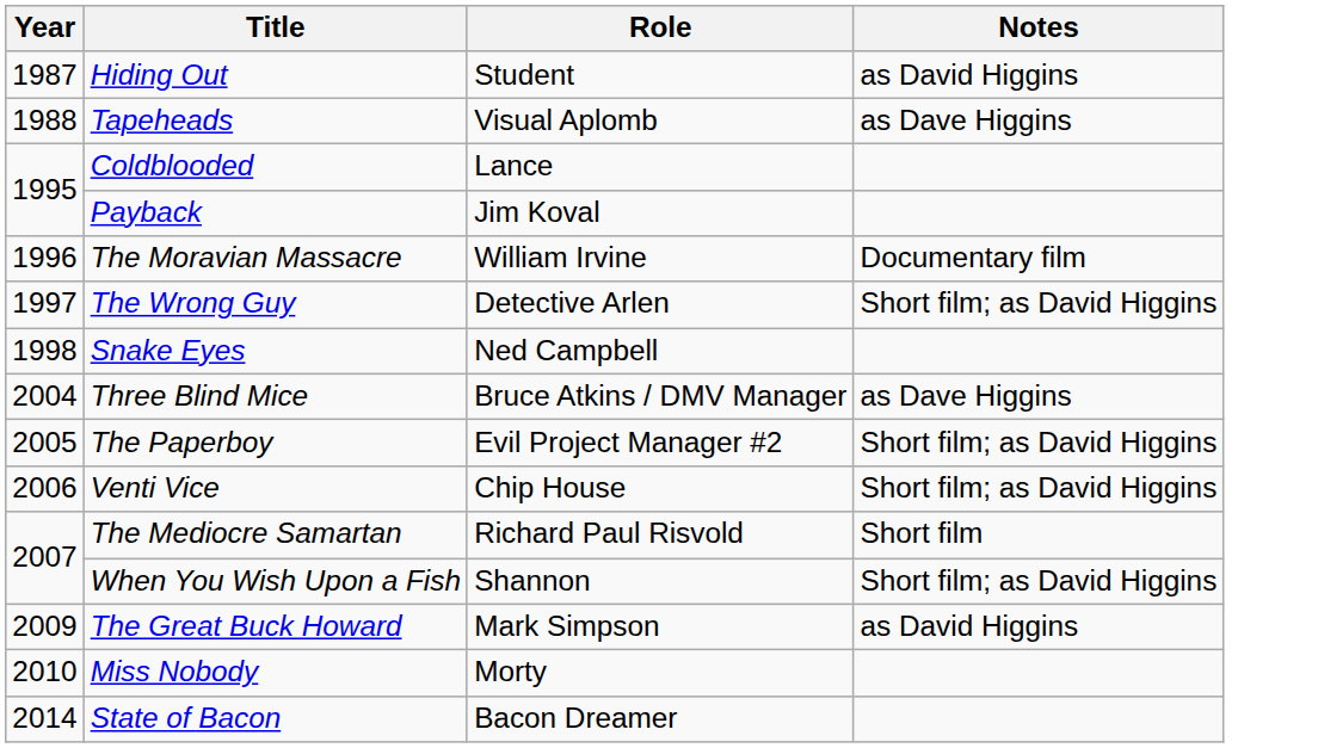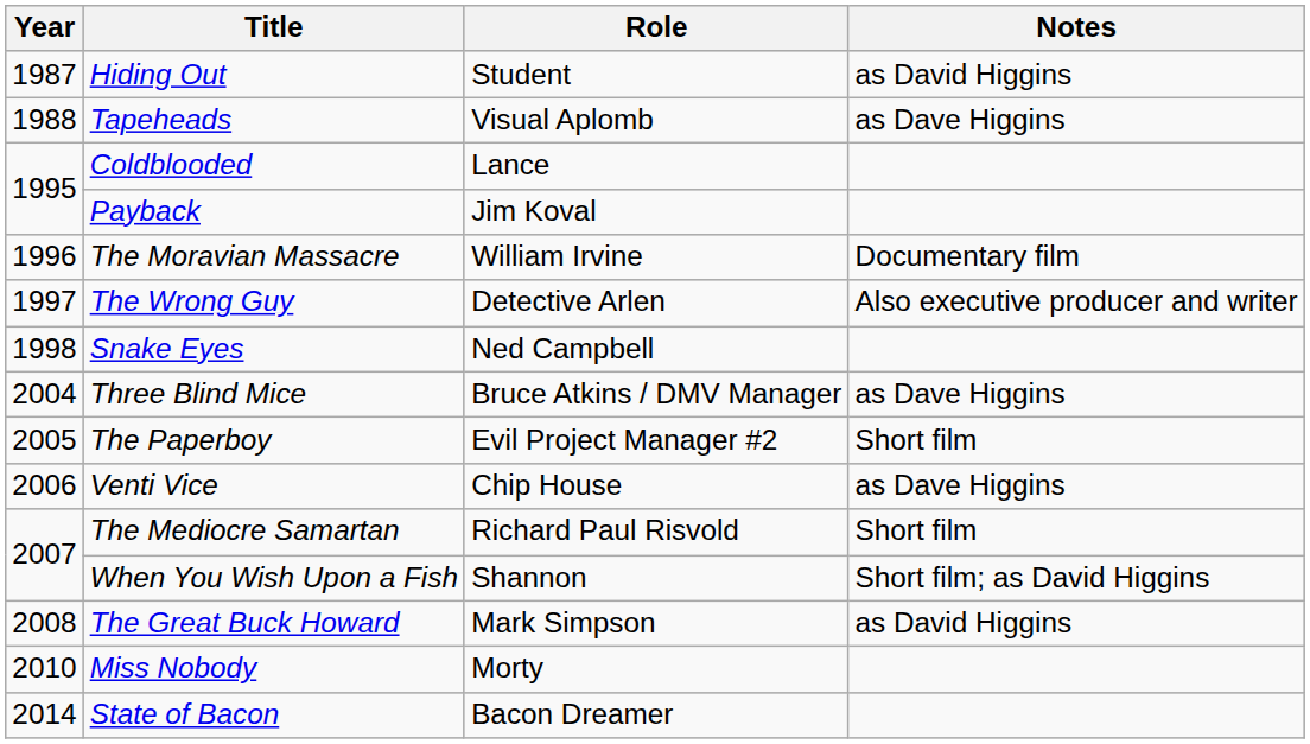 <table class="wikitable">
 <tr>
 <th>Year</th>
 <th>Title</th>
 <th>Role</th>
 <th>Notes</th>
 </tr>
 <tr>
 <td>1987</td>
 <td><em><a href='#'>Hiding Out</a></em></td>
 <td>Student</td>
 <td>as David Higgins</td>
 </tr>
 <tr>
 <td>1988</td>
 <td><em><a href='#'>Tapeheads</a></em></td>
 <td>Visual Aplomb</td>
 <td>as Dave Higgins</td>
 </tr>
 <tr>
 <td rowspan="2">1995</td>
 <td><em><a href='#'>Coldblooded</a></em></td>
 <td>Lance</td>
 <td></td>
 </tr>
 <tr>
 <td><em><a href='#'>Payback</a></em></td>
 <td>Jim Koval</td>
 <td></td>
 </tr>
 <tr>
 <td>1996</td>
 <td><em>The Moravian Massacre</em></td>
 <td>William Irvine</td>
 <td>Documentary film</td>
 </tr>
 <tr>
 <td>1997</td>
 <td><em><a href='#'>The Wrong Guy</a></em></td>
 <td>Detective Arlen</td>
-<td>Short film; as David Higgins</td>
+<td>Also executive producer and writer</td>
 </tr>
 <tr>
 <td>1998</td>
 <td><em><a href='#'>Snake Eyes</a></em></td>
 <td>Ned Campbell</td>
 <td></td>
 </tr>
 <tr>
 <td>2004</td>
 <td><em>Three Blind Mice</em></td>
 <td>Bruce Atkins / DMV Manager</td>
 <td>as Dave Higgins</td>
 </tr>
 <tr>
 <td>2005</td>
 <td><em>The Paperboy</em></td>
 <td>Evil Project Manager #2</td>
-<td>Short film; as David Higgins</td>
+<td>Short film</td>
 </tr>
 <tr>
 <td>2006</td>
 <td><em>Venti Vice</em></td>
 <td>Chip House</td>
-<td>Short film; as David Higgins</td>
+<td>as Dave Higgins</td>
 </tr>
 <tr>
 <td rowspan="2">2007</td>
 <td><em>The Mediocre Samartan</em></td>
 <td>Richard Paul Risvold</td>
 <td>Short film</td>
 </tr>
 <tr>
 <td><em>When You Wish Upon a Fish</em></td>
 <td>Shannon</td>
 <td>Short film; as David Higgins</td>
 </tr>
 <tr>
-<td>2009</td>
+<td>2008</td>
 <td><em><a href='#'>The Great Buck Howard</a></em></td>
 <td>Mark Simpson</td>
 <td>as David Higgins</td>
 </tr>
 <tr>
 <td>2010</td>
 <td><em><a href='#'>Miss Nobody</a></em></td>
 <td>Morty</td>
 <td></td>
 </tr>
 <tr>
 <td>2014</td>
 <td><em><a href='#'>State of Bacon</a></em></td>
 <td>Bacon Dreamer</td>
 <td></td>
 </tr>
 </table>
